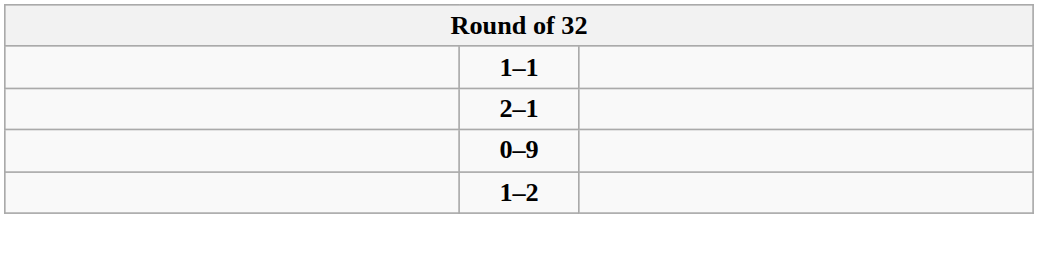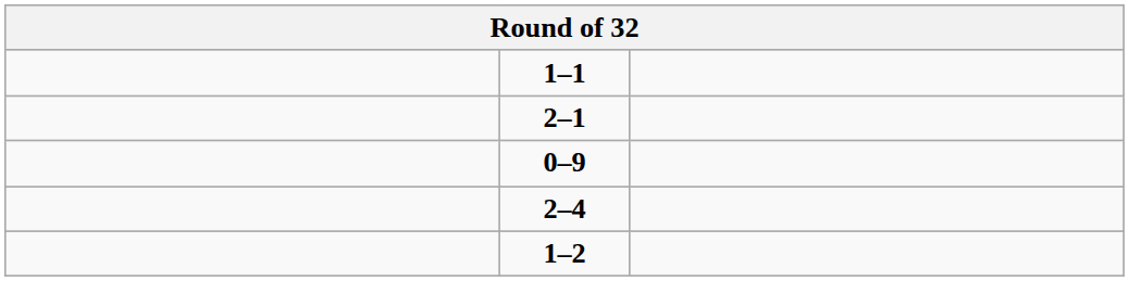 <table class="wikitable" style="text-align: center;">
 <tr>
 <th colspan=3>Round of 32</th>
 </tr>
 <tr>
 <td align=left width="270"><strong></strong></td>
 <td align=center width="65"><strong>1–1</strong></td>
 <td align=left width="270"></td>
 </tr>
 <tr>
 <td align=left><strong></strong></td>
 <td align=center><strong>2–1</strong></td>
 <td align=left></td>
 </tr>
 <tr>
 <td align=left></td>
 <td align=center><strong>0–9</strong></td>
 <td align=left><strong></strong></td>
 </tr>
 <tr>
 <td align=left></td>
+<td align=center><strong>2–4</strong></td>
+<td align=left><strong></strong></td>
+</tr>
+<tr>
+<td align=left></td>
 <td align=center><strong>1–2</strong></td>
 <td align=left><strong></strong></td>
 </tr>
 </table>
